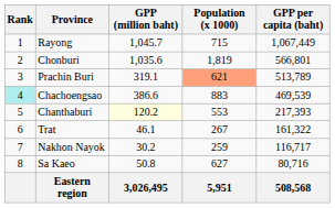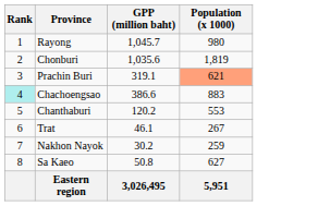 <table class="wikitable sortable">
 <tr>
 <th style="width:10px;" class=unsortable>Rank</th>
 <th style="width:100px;">Province</th>
 <th style="width:100px;">GPP<br>(million baht)</th>
 <th style="width:100px;">Population<br>(x 1000)</th>
-<th style="width:100px;">GPP per capita (baht)</th>
 </tr>
 <tr>
 <td style="text-align:center;">1</td>
 <td>Rayong</td>
 <td style="text-align:center;">1,045.7</td>
-<td style="text-align:center;">715</td>
-<td style="text-align:center;">1,067,449</td>
+<td style="text-align:center;">980</td>
 </tr>
 <tr>
 <td style="text-align:center;">2</td>
 <td>Chonburi</td>
 <td style="text-align:center;">1,035.6</td>
 <td style="text-align:center;">1,819</td>
-<td style="text-align:center;">566,801</td>
 </tr>
 <tr>
 <td style="text-align:center;">3</td>
 <td>Prachin Buri</td>
 <td style="text-align:center;">319.1</td>
 <td style="background: lightsalmon; text-align:center;">621</td>
-<td style="text-align:center;">513,789</td>
 </tr>
 <tr>
 <td style="background: paleturquoise; text-align:center;">4</td>
 <td>Chachoengsao</td>
 <td style="text-align:center;">386.6</td>
 <td style="text-align:center;">883</td>
-<td style="text-align:center;">469,539</td>
 </tr>
 <tr>
 <td style="text-align:center;">5</td>
 <td>Chanthaburi</td>
-<td style="background: lightyellow; text-align:center;">120.2</td>
+<td style="text-align:center;">120.2</td>
 <td style="text-align:center;">553</td>
-<td style="text-align:center;">217,393</td>
 </tr>
 <tr>
 <td style="text-align:center;">6</td>
 <td>Trat</td>
 <td style="text-align:center;">46.1</td>
 <td style="text-align:center;">267</td>
-<td style="text-align:center;">161,322</td>
 </tr>
 <tr>
 <td style="text-align:center;">7</td>
 <td>Nakhon Nayok</td>
 <td style="text-align:center;">30.2</td>
 <td style="text-align:center;">259</td>
-<td style="text-align:center;">116,717</td>
 </tr>
 <tr>
 <td style="text-align:center;">8</td>
 <td>Sa Kaeo</td>
 <td style="text-align:center;">50.8</td>
 <td style="text-align:center;">627</td>
-<td style="text-align:center;">80,716</td>
 </tr>
 <tr>
 <th> </th>
 <th>Eastern region</th>
 <th>3,026,495</th>
 <th>5,951</th>
-<th>508,568</th>
 </tr>
 </table>
